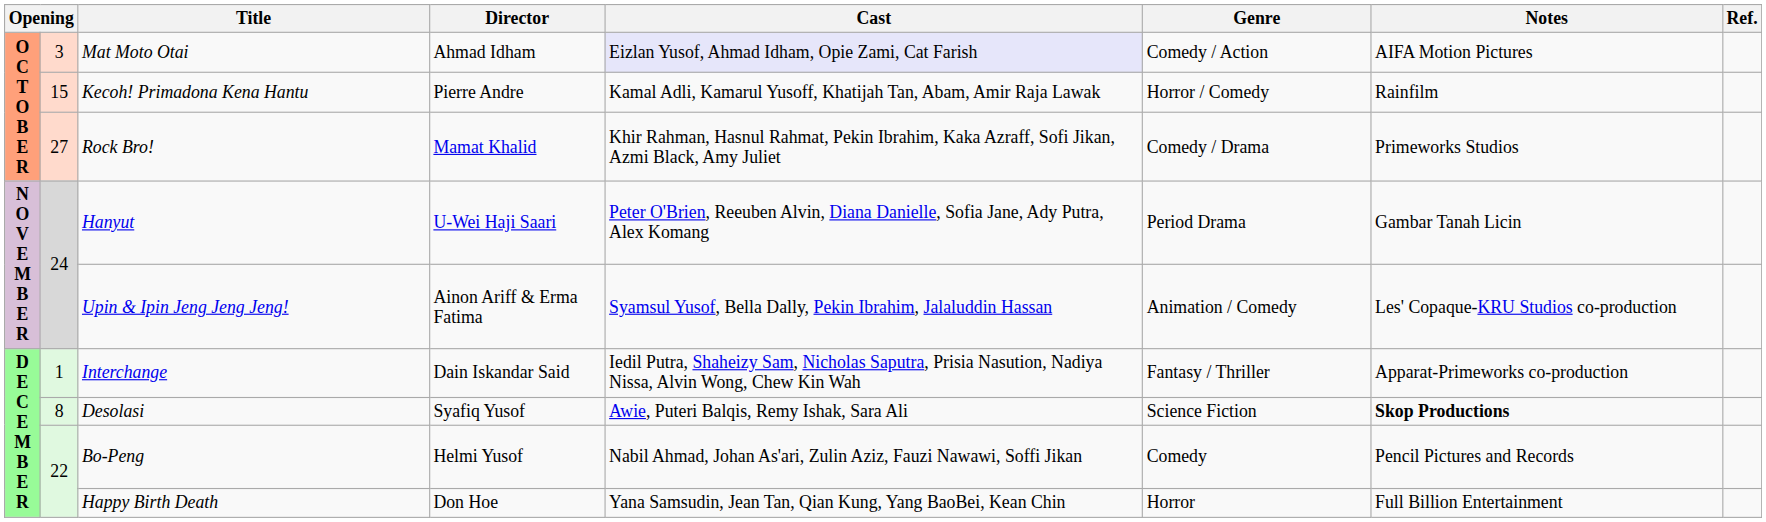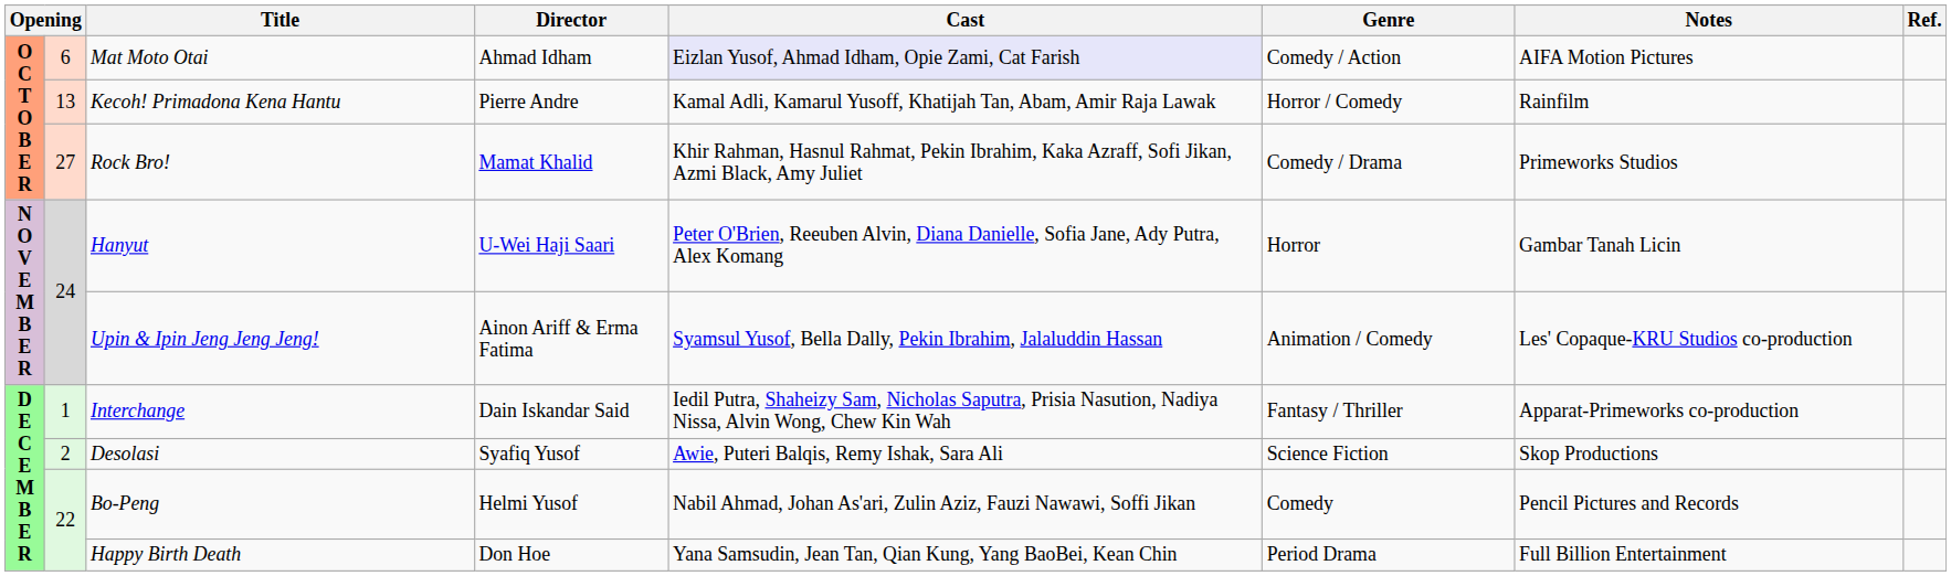 <table class="wikitable" width="100%">
 <tr>
 <th colspan="2">Opening</th>
 <th style="width:20%;">Title</th>
 <th style="width:10%;">Director</th>
 <th>Cast</th>
 <th style="width:13%">Genre</th>
 <th style="width:20%">Notes</th>
 <th>Ref.</th>
 </tr>
 <tr>
 <th rowspan=3 style="text-align:center; background:#ffa07a;">O<br>C<br>T<br>O<br>B<br>E<br>R</th>
-<td rowspan=1 style="text-align:center; background:#ffdacc;">3</td>
+<td rowspan=1 style="text-align:center; background:#ffdacc;">6</td>
 <td><em>Mat Moto Otai</em></td>
 <td>Ahmad Idham</td>
 <td style="background: lavender;">Eizlan Yusof, Ahmad Idham, Opie Zami, Cat Farish</td>
 <td>Comedy / Action</td>
 <td>AIFA Motion Pictures</td>
 <td></td>
 </tr>
 <tr>
-<td rowspan=1 style="text-align:center; background:#ffdacc;">15</td>
+<td rowspan=1 style="text-align:center; background:#ffdacc;">13</td>
 <td><em>Kecoh! Primadona Kena Hantu</em></td>
 <td>Pierre Andre</td>
 <td>Kamal Adli, Kamarul Yusoff, Khatijah Tan, Abam, Amir Raja Lawak</td>
 <td>Horror / Comedy</td>
 <td>Rainfilm</td>
 <td></td>
 </tr>
 <tr>
 <td rowspan=1 style="text-align:center; background:#ffdacc;">27</td>
 <td><em>Rock Bro!</em></td>
 <td><a href='#'>Mamat Khalid</a></td>
 <td>Khir Rahman, Hasnul Rahmat, Pekin Ibrahim, Kaka Azraff, Sofi Jikan, Azmi Black, Amy Juliet</td>
 <td>Comedy / Drama</td>
 <td>Primeworks Studios</td>
 <td></td>
 </tr>
 <tr>
 <th rowspan="2" style="text-align:center; background:thistle;">N<br>O<br>V<br>E<br>M<br>B<br>E<br>R</th>
 <td rowspan="2" style="text-align:center; background:#d8d8d8;">24</td>
 <td><a href='#'><em>Hanyut</em></a></td>
 <td><a href='#'>U-Wei Haji Saari</a></td>
 <td><a href='#'>Peter O'Brien</a>, Reeuben Alvin, <a href='#'>Diana Danielle</a>, Sofia Jane, Ady Putra, Alex Komang</td>
-<td>Period Drama</td>
+<td>Horror</td>
 <td>Gambar Tanah Licin</td>
 <td></td>
 </tr>
 <tr>
 <td><em><a href='#'>Upin & Ipin Jeng Jeng Jeng!</a></em></td>
 <td>Ainon Ariff & Erma Fatima</td>
 <td><a href='#'>Syamsul Yusof</a>, Bella Dally, <a href='#'>Pekin Ibrahim</a>, <a href='#'>Jalaluddin Hassan</a></td>
 <td>Animation / Comedy</td>
 <td>Les' Copaque-<a href='#'>KRU Studios</a> co-production</td>
 <td></td>
 </tr>
 <tr>
 <th rowspan="4" style="text-align:center; background:#98fb98;">D<br>E<br>C<br>E<br>M<br>B<br>E<br>R</th>
 <td rowspan="1" style="text-align:center; background:#e0f9e0;">1</td>
 <td><em><a href='#'>Interchange</a></em></td>
 <td>Dain Iskandar Said</td>
 <td>Iedil Putra, <a href='#'>Shaheizy Sam</a>, <a href='#'>Nicholas Saputra</a>, Prisia Nasution, Nadiya Nissa, Alvin Wong, Chew Kin Wah</td>
 <td>Fantasy / Thriller</td>
 <td>Apparat-Primeworks co-production</td>
 <td></td>
 </tr>
 <tr>
-<td style="text-align:center; background:#e0f9e0;">8</td>
+<td style="text-align:center; background:#e0f9e0;">2</td>
 <td><em>Desolasi</em></td>
 <td>Syafiq Yusof</td>
 <td><a href='#'>Awie</a>, Puteri Balqis, Remy Ishak, Sara Ali</td>
 <td>Science Fiction</td>
-<td><strong>Skop Productions</strong></td>
+<td>Skop Productions</td>
 <td></td>
 </tr>
 <tr>
 <td rowspan="2" style="text-align:center; background:#e0f9e0;">22</td>
 <td><em>Bo-Peng</em></td>
 <td>Helmi Yusof</td>
 <td>Nabil Ahmad, Johan As'ari, Zulin Aziz, Fauzi Nawawi, Soffi Jikan</td>
 <td>Comedy</td>
 <td>Pencil Pictures and Records</td>
 <td></td>
 </tr>
 <tr>
 <td><em>Happy Birth Death</em></td>
 <td>Don Hoe</td>
 <td>Yana Samsudin, Jean Tan, Qian Kung, Yang BaoBei, Kean Chin</td>
-<td>Horror</td>
+<td>Period Drama</td>
 <td>Full Billion Entertainment</td>
 <td></td>
 </tr>
 </table>
